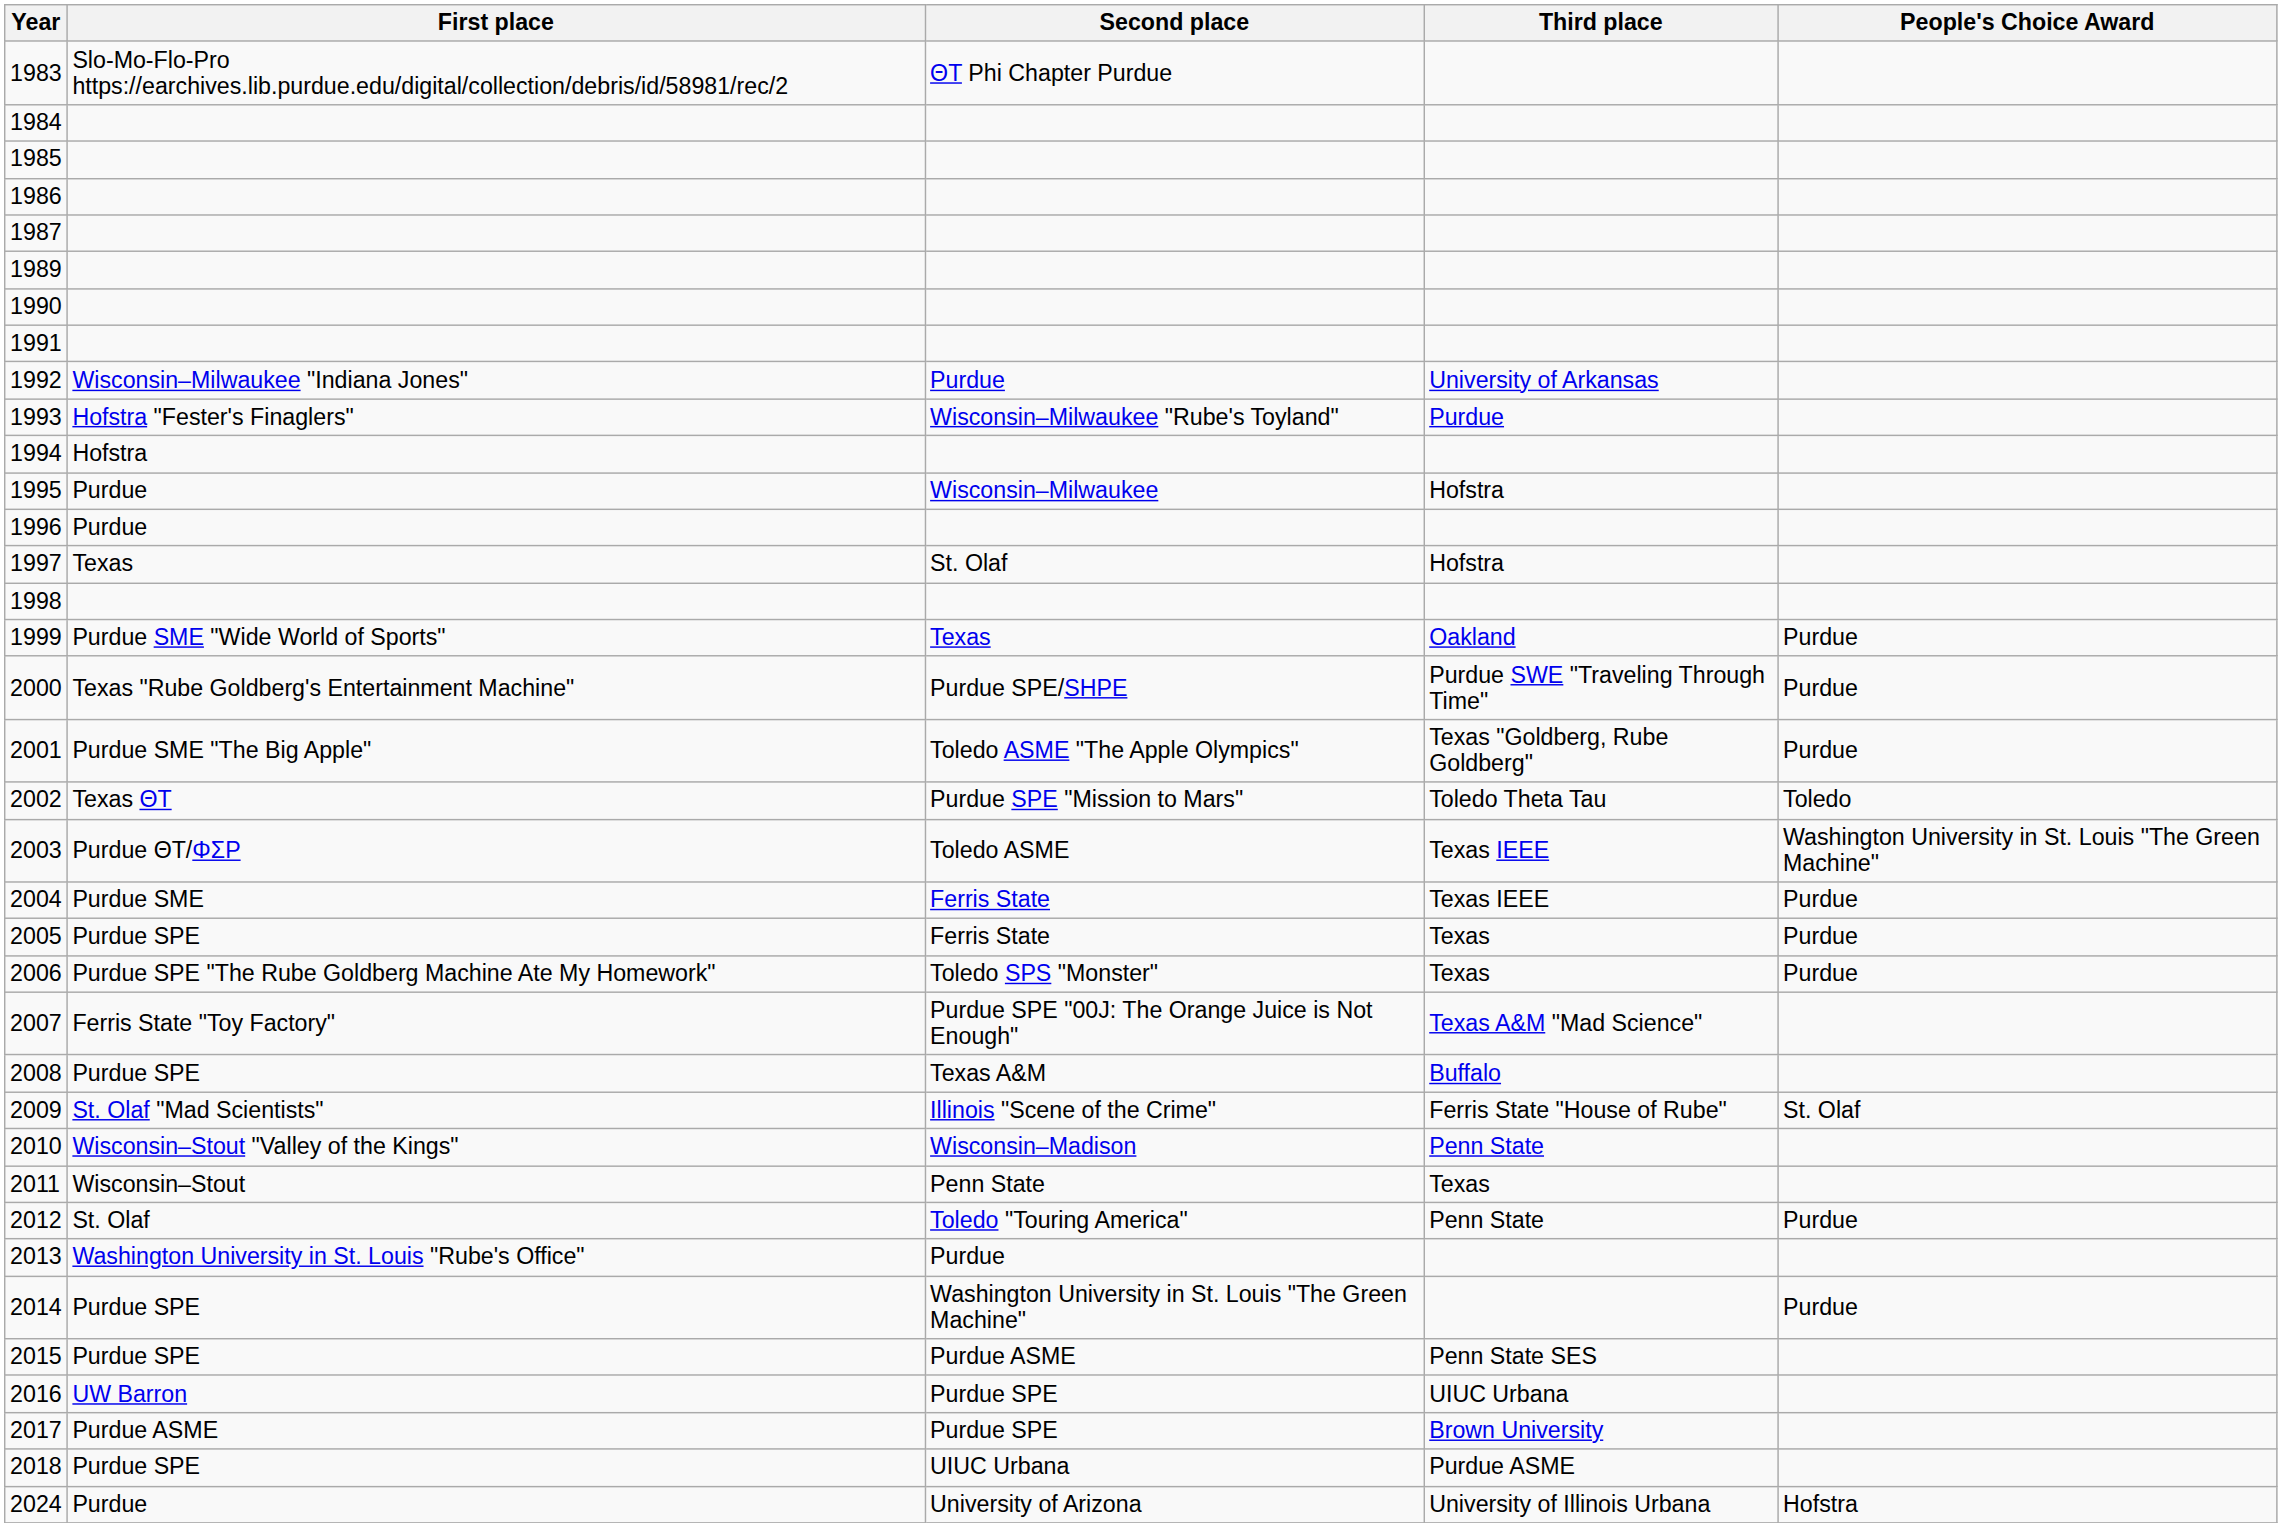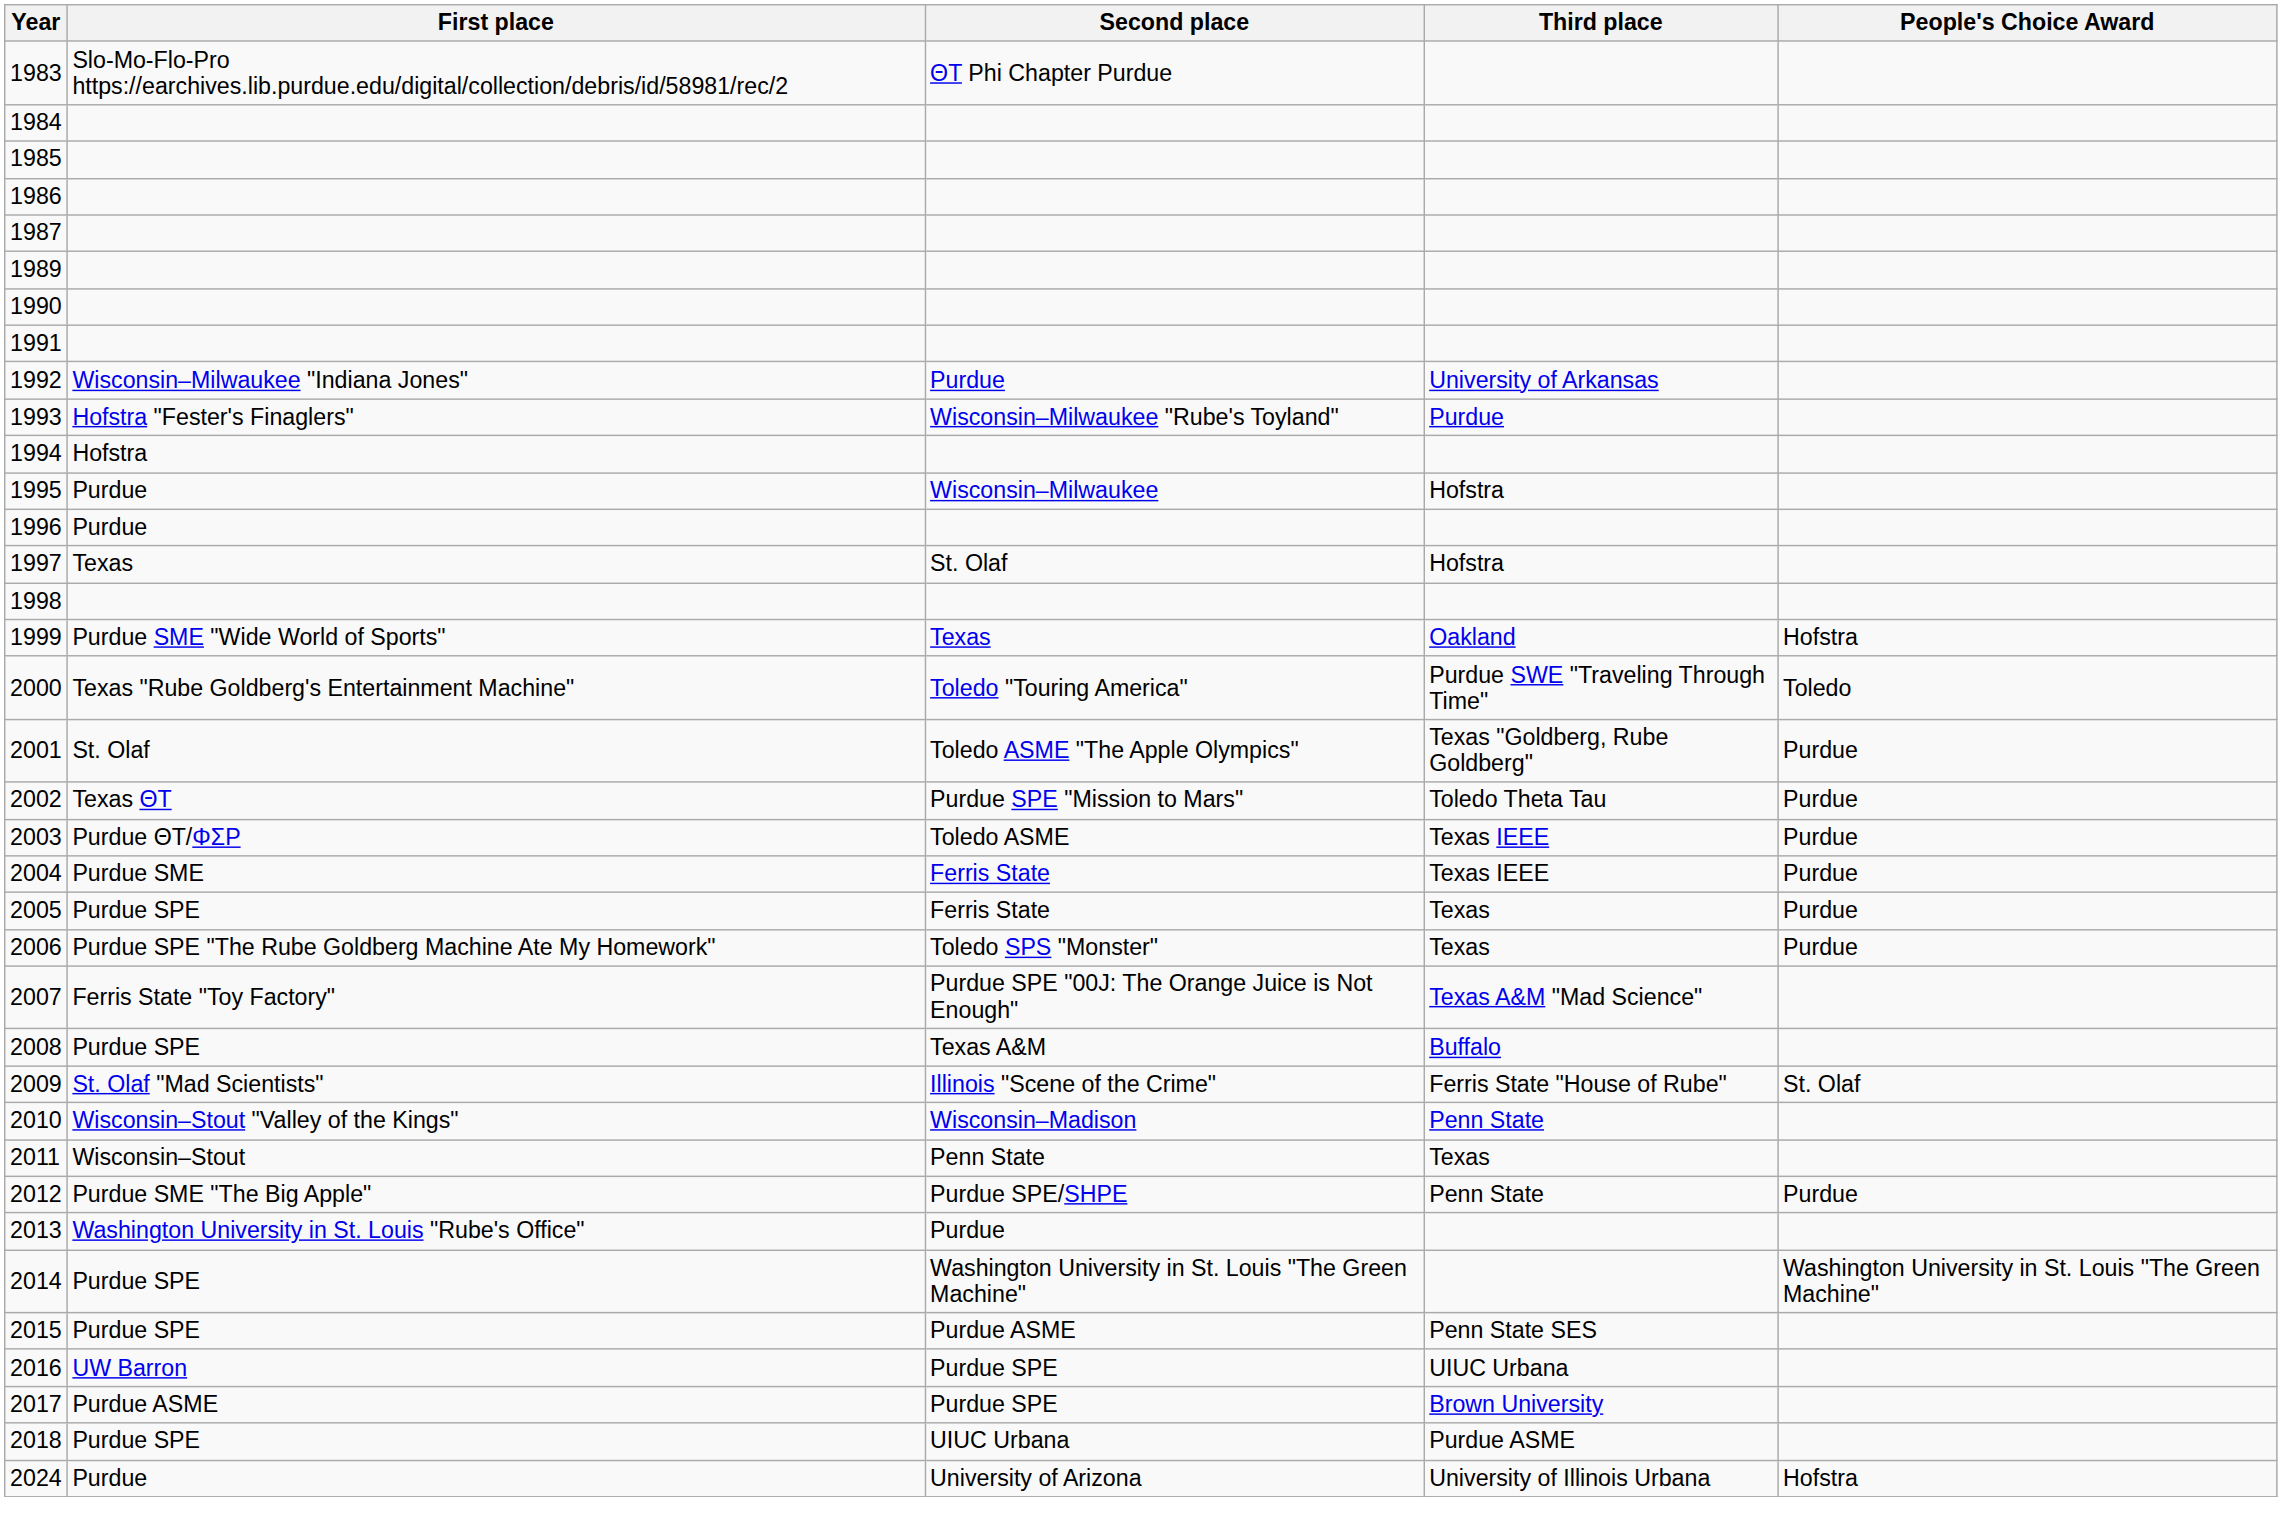 <table class="wikitable">
 <tr>
 <th>Year</th>
 <th>First place</th>
 <th>Second place</th>
 <th>Third place</th>
 <th>People's Choice Award</th>
 </tr>
 <tr>
 <td>1983</td>
 <td>Slo-Mo-Flo-Pro https://earchives.lib.purdue.edu/digital/collection/debris/id/58981/rec/2</td>
 <td><a href='#'>ΘΤ</a>  Phi Chapter Purdue</td>
 <td></td>
 <td></td>
 </tr>
 <tr>
 <td>1984</td>
 <td></td>
 <td></td>
 <td></td>
 <td></td>
 </tr>
 <tr>
 <td>1985</td>
 <td></td>
 <td></td>
 <td></td>
 <td></td>
 </tr>
 <tr>
 <td>1986</td>
 <td></td>
 <td></td>
 <td></td>
 <td></td>
 </tr>
 <tr>
 <td>1987</td>
 <td></td>
 <td></td>
 <td></td>
 <td></td>
 </tr>
 <tr>
 <td>1989</td>
 <td></td>
 <td></td>
 <td></td>
 <td></td>
 </tr>
 <tr>
 <td>1990</td>
 <td></td>
 <td></td>
 <td></td>
 <td></td>
 </tr>
 <tr>
 <td>1991</td>
 <td></td>
 <td></td>
 <td></td>
 <td></td>
 </tr>
 <tr>
 <td>1992</td>
 <td><a href='#'>Wisconsin–Milwaukee</a> "Indiana Jones"</td>
 <td><a href='#'>Purdue</a></td>
 <td><a href='#'>University of Arkansas</a></td>
 <td></td>
 </tr>
 <tr>
 <td>1993</td>
 <td><a href='#'>Hofstra</a> "Fester's Finaglers"</td>
 <td><a href='#'>Wisconsin–Milwaukee</a> "Rube's Toyland"</td>
 <td><a href='#'>Purdue</a></td>
 <td></td>
 </tr>
 <tr>
 <td>1994</td>
 <td>Hofstra</td>
 <td></td>
 <td></td>
 <td></td>
 </tr>
 <tr>
 <td>1995</td>
 <td>Purdue</td>
 <td><a href='#'>Wisconsin–Milwaukee</a></td>
 <td>Hofstra</td>
 <td></td>
 </tr>
 <tr>
 <td>1996</td>
 <td>Purdue</td>
 <td></td>
 <td></td>
 <td></td>
 </tr>
 <tr>
 <td>1997</td>
 <td>Texas</td>
 <td>St. Olaf</td>
 <td>Hofstra</td>
 <td></td>
 </tr>
 <tr>
 <td>1998</td>
 <td></td>
 <td></td>
 <td></td>
 <td></td>
 </tr>
 <tr>
 <td>1999</td>
 <td>Purdue <a href='#'>SME</a> "Wide World of Sports"</td>
 <td><a href='#'>Texas</a></td>
 <td><a href='#'>Oakland</a></td>
-<td>Purdue</td>
+<td>Hofstra</td>
 </tr>
 <tr>
 <td>2000</td>
 <td>Texas "Rube Goldberg's Entertainment Machine"</td>
-<td>Purdue SPE/<a href='#'>SHPE</a></td>
+<td><a href='#'>Toledo</a> "Touring America"</td>
 <td>Purdue <a href='#'>SWE</a> "Traveling Through Time"</td>
-<td>Purdue</td>
+<td>Toledo</td>
 </tr>
 <tr>
 <td>2001</td>
-<td>Purdue SME "The Big Apple"</td>
+<td>St. Olaf</td>
 <td>Toledo <a href='#'>ASME</a> "The Apple Olympics"</td>
 <td>Texas "Goldberg, Rube Goldberg"</td>
 <td>Purdue</td>
 </tr>
 <tr>
 <td>2002</td>
 <td>Texas <a href='#'>ΘΤ</a></td>
 <td>Purdue <a href='#'>SPE</a> "Mission to Mars"</td>
 <td>Toledo Theta Tau</td>
-<td>Toledo</td>
+<td>Purdue</td>
 </tr>
 <tr>
 <td>2003</td>
 <td>Purdue ΘΤ/<a href='#'>ΦΣΡ</a></td>
 <td>Toledo ASME</td>
 <td>Texas <a href='#'>IEEE</a></td>
-<td>Washington University in St. Louis "The Green Machine"</td>
+<td>Purdue</td>
 </tr>
 <tr>
 <td>2004</td>
 <td>Purdue SME</td>
 <td><a href='#'>Ferris State</a></td>
 <td>Texas IEEE</td>
 <td>Purdue</td>
 </tr>
 <tr>
 <td>2005</td>
 <td>Purdue SPE</td>
 <td>Ferris State</td>
 <td>Texas</td>
 <td>Purdue</td>
 </tr>
 <tr>
 <td>2006</td>
 <td>Purdue SPE "The Rube Goldberg Machine Ate My Homework"</td>
 <td>Toledo <a href='#'>SPS</a> "Monster"</td>
 <td>Texas</td>
 <td>Purdue</td>
 </tr>
 <tr>
 <td>2007</td>
 <td>Ferris State "Toy Factory"</td>
 <td>Purdue SPE "00J: The Orange Juice is Not Enough"</td>
 <td><a href='#'>Texas A&M</a> "Mad Science"</td>
 <td></td>
 </tr>
 <tr>
 <td>2008</td>
 <td>Purdue SPE</td>
 <td>Texas A&M</td>
 <td><a href='#'>Buffalo</a></td>
 <td></td>
 </tr>
 <tr>
 <td>2009</td>
 <td><a href='#'>St. Olaf</a> "Mad Scientists"</td>
 <td><a href='#'>Illinois</a> "Scene of the Crime"</td>
 <td>Ferris State "House of Rube"</td>
 <td>St. Olaf</td>
 </tr>
 <tr>
 <td>2010</td>
 <td><a href='#'>Wisconsin–Stout</a> "Valley of the Kings"</td>
 <td><a href='#'>Wisconsin–Madison</a></td>
 <td><a href='#'>Penn State</a></td>
 <td></td>
 </tr>
 <tr>
 <td>2011</td>
 <td>Wisconsin–Stout</td>
 <td>Penn State</td>
 <td>Texas</td>
 <td></td>
 </tr>
 <tr>
 <td>2012</td>
-<td>St. Olaf</td>
-<td><a href='#'>Toledo</a> "Touring America"</td>
+<td>Purdue SME "The Big Apple"</td>
+<td>Purdue SPE/<a href='#'>SHPE</a></td>
 <td>Penn State</td>
 <td>Purdue</td>
 </tr>
 <tr>
 <td>2013</td>
 <td><a href='#'>Washington University in St. Louis</a> "Rube's Office"</td>
 <td>Purdue</td>
 <td></td>
 <td></td>
 </tr>
 <tr>
 <td>2014</td>
 <td>Purdue SPE</td>
 <td>Washington University in St. Louis "The Green Machine"</td>
 <td></td>
-<td>Purdue</td>
+<td>Washington University in St. Louis "The Green Machine"</td>
 </tr>
 <tr>
 <td>2015</td>
 <td>Purdue SPE</td>
 <td>Purdue ASME</td>
 <td>Penn State SES</td>
 <td></td>
 </tr>
 <tr>
 <td>2016</td>
 <td><a href='#'>UW Barron</a></td>
 <td>Purdue SPE</td>
 <td>UIUC Urbana</td>
 <td></td>
 </tr>
 <tr>
 <td>2017</td>
 <td>Purdue ASME</td>
 <td>Purdue SPE</td>
 <td><a href='#'>Brown University</a></td>
 <td></td>
 </tr>
 <tr>
 <td>2018</td>
 <td>Purdue SPE</td>
 <td>UIUC Urbana</td>
 <td>Purdue ASME</td>
 <td></td>
 </tr>
 <tr>
 <td>2024</td>
 <td>Purdue</td>
 <td>University of Arizona</td>
 <td>University of Illinois Urbana</td>
 <td>Hofstra</td>
 </tr>
 </table>
